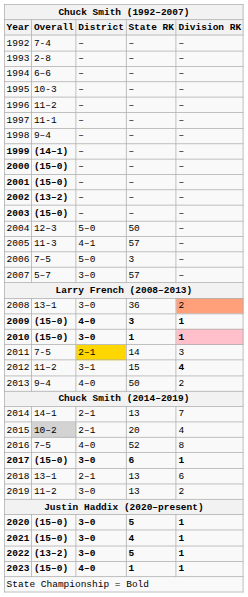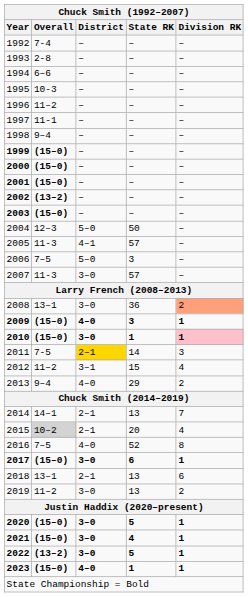 <table class="wikitable">
 <tr>
 <th colspan="5">Chuck Smith (1992–2007)</th>
 </tr>
 <tr>
 <th>Year</th>
 <th>Overall</th>
 <th>District</th>
 <th>State RK</th>
 <th>Division RK</th>
 </tr>
 <tr>
 <td>1992</td>
 <td>7-4</td>
 <td>–</td>
 <td>–</td>
 <td>–</td>
 </tr>
 <tr>
 <td>1993</td>
 <td>2-8</td>
 <td>–</td>
 <td>–</td>
 <td>–</td>
 </tr>
 <tr>
 <td>1994</td>
 <td>6–6</td>
 <td>–</td>
 <td>–</td>
 <td>–</td>
 </tr>
 <tr>
 <td>1995</td>
 <td>10-3</td>
 <td>–</td>
 <td>–</td>
 <td>–</td>
 </tr>
 <tr>
 <td>1996</td>
 <td>11–2</td>
 <td>–</td>
 <td>–</td>
 <td>–</td>
 </tr>
 <tr>
 <td>1997</td>
 <td>11-1</td>
 <td>–</td>
 <td>–</td>
 <td>–</td>
 </tr>
 <tr>
 <td>1998</td>
 <td>9–4</td>
 <td>–</td>
 <td>–</td>
 <td>–</td>
 </tr>
 <tr>
 <td><strong>1999</strong></td>
-<td><strong>(14–1)</strong></td>
+<td><strong>(15–0)</strong></td>
 <td>–</td>
 <td>–</td>
 <td>–</td>
 </tr>
 <tr>
 <td><strong>2000</strong></td>
 <td><strong>(15–0)</strong></td>
 <td>–</td>
 <td>–</td>
 <td>–</td>
 </tr>
 <tr>
 <td><strong>2001</strong></td>
 <td><strong>(15–0)</strong></td>
 <td>–</td>
 <td>–</td>
 <td>–</td>
 </tr>
 <tr>
 <td><strong>2002</strong></td>
 <td><strong>(13–2)</strong></td>
 <td>–</td>
 <td>–</td>
 <td>–</td>
 </tr>
 <tr>
 <td><strong>2003</strong></td>
 <td><strong>(15–0)</strong></td>
 <td>–</td>
 <td>–</td>
 <td>–</td>
 </tr>
 <tr>
 <td>2004</td>
 <td>12–3</td>
 <td>5–0</td>
 <td>50</td>
 <td>–</td>
 </tr>
 <tr>
 <td>2005</td>
 <td>11-3</td>
 <td>4–1</td>
 <td>57</td>
 <td>–</td>
 </tr>
 <tr>
 <td>2006</td>
 <td>7–5</td>
 <td>5–0</td>
 <td>3</td>
 <td>–</td>
 </tr>
 <tr>
 <td>2007</td>
-<td>5–7</td>
+<td>11-3</td>
 <td>3–0</td>
 <td>57</td>
 <td>–</td>
 </tr>
 <tr>
 <th colspan="5">Larry French (2008–2013)</th>
 </tr>
 <tr>
 <td>2008</td>
 <td>13–1</td>
 <td>3–0</td>
 <td>36</td>
 <td style="background: lightsalmon;">2</td>
 </tr>
 <tr>
 <td><strong>2009</strong></td>
 <td><strong>(15–0)</strong></td>
 <td><strong>4–0</strong></td>
 <td><strong>3</strong></td>
 <td><strong>1</strong></td>
 </tr>
 <tr>
 <td><strong>2010</strong></td>
 <td><strong>(15–0)</strong></td>
 <td><strong>3–0</strong></td>
 <td><strong>1</strong></td>
 <td style="background: pink;"><strong>1</strong></td>
 </tr>
 <tr>
 <td>2011</td>
 <td>7-5</td>
 <td style="background: gold;">2–1</td>
 <td>14</td>
 <td>3</td>
 </tr>
 <tr>
 <td>2012</td>
 <td>11–2</td>
 <td>3–1</td>
 <td>15</td>
-<td><strong>4</strong></td>
+<td>4</td>
 </tr>
 <tr>
 <td>2013</td>
 <td>9–4</td>
 <td>4–0</td>
-<td>50</td>
+<td>29</td>
 <td>2</td>
 </tr>
 <tr>
 <th colspan="5">Chuck Smith (2014–2019)</th>
 </tr>
 <tr>
 <td>2014</td>
 <td>14–1</td>
 <td>2–1</td>
 <td>13</td>
 <td>7</td>
 </tr>
 <tr>
 <td>2015</td>
 <td style="background: lightgrey;">10–2</td>
 <td>2–1</td>
 <td>20</td>
 <td>4</td>
 </tr>
 <tr>
 <td>2016</td>
 <td>7–5</td>
 <td>4–0</td>
 <td>52</td>
 <td>8</td>
 </tr>
 <tr>
 <td><strong>2017</strong></td>
 <td><strong>(15–0)</strong></td>
 <td><strong>3–0</strong></td>
 <td><strong>6</strong></td>
 <td><strong>1</strong></td>
 </tr>
 <tr>
 <td>2018</td>
 <td>13–1</td>
 <td>2–1</td>
 <td>13</td>
 <td>6</td>
 </tr>
 <tr>
 <td>2019</td>
 <td>11–2</td>
 <td>3–0</td>
 <td>13</td>
 <td>2</td>
 </tr>
 <tr>
 <th colspan="5">Justin Haddix (2020–present)</th>
 </tr>
 <tr>
 <td><strong>2020</strong></td>
 <td><strong>(15–0)</strong></td>
 <td><strong>3–0</strong></td>
 <td><strong>5</strong></td>
 <td><strong>1</strong></td>
 </tr>
 <tr>
 <td><strong>2021</strong></td>
 <td><strong>(15–0)</strong></td>
 <td><strong>3–0</strong></td>
 <td><strong>4</strong></td>
 <td><strong>1</strong></td>
 </tr>
 <tr>
 <td><strong>2022</strong></td>
 <td><strong>(13–2)</strong></td>
 <td><strong>3–0</strong></td>
 <td><strong>5</strong></td>
 <td><strong>1</strong></td>
 </tr>
 <tr>
 <td><strong>2023</strong></td>
 <td><strong>(15–0)</strong></td>
 <td><strong>4–0</strong></td>
 <td><strong>1</strong></td>
 <td><strong>1</strong></td>
 </tr>
 <tr>
 <td colspan="5">State Championship = Bold</td>
 </tr>
 </table>
